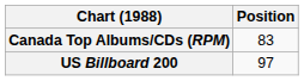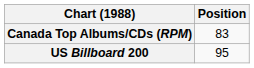 <table class="wikitable plainrowheaders" style="text-align:center">
 <tr>
 <th scope="col">Chart (1988)</th>
 <th scope="col">Position</th>
 </tr>
 <tr>
 <th scope="row">Canada Top Albums/CDs (<em>RPM</em>)</th>
 <td>83</td>
 </tr>
 <tr>
 <th scope="row">US <em>Billboard</em> 200</th>
-<td>97</td>
+<td>95</td>
 </tr>
 </table>
